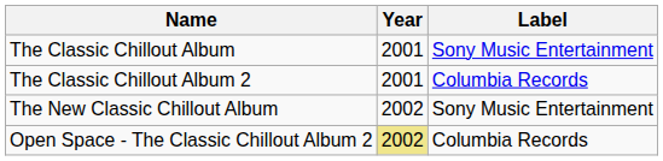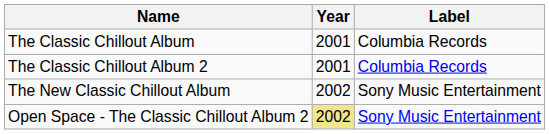 <table class="wikitable">
 <tr>
 <th>Name</th>
 <th>Year</th>
 <th>Label</th>
 </tr>
 <tr>
 <td>The Classic Chillout Album</td>
 <td>2001</td>
-<td><a href='#'>Sony Music Entertainment</a></td>
+<td>Columbia Records</td>
 </tr>
 <tr>
 <td>The Classic Chillout Album 2</td>
 <td>2001</td>
 <td><a href='#'>Columbia Records</a></td>
 </tr>
 <tr>
 <td>The New Classic Chillout Album</td>
 <td>2002</td>
 <td>Sony Music Entertainment</td>
 </tr>
 <tr>
 <td>Open Space - The Classic Chillout Album 2</td>
 <td style="background: khaki;">2002</td>
-<td>Columbia Records</td>
+<td><a href='#'>Sony Music Entertainment</a></td>
 </tr>
 </table>
